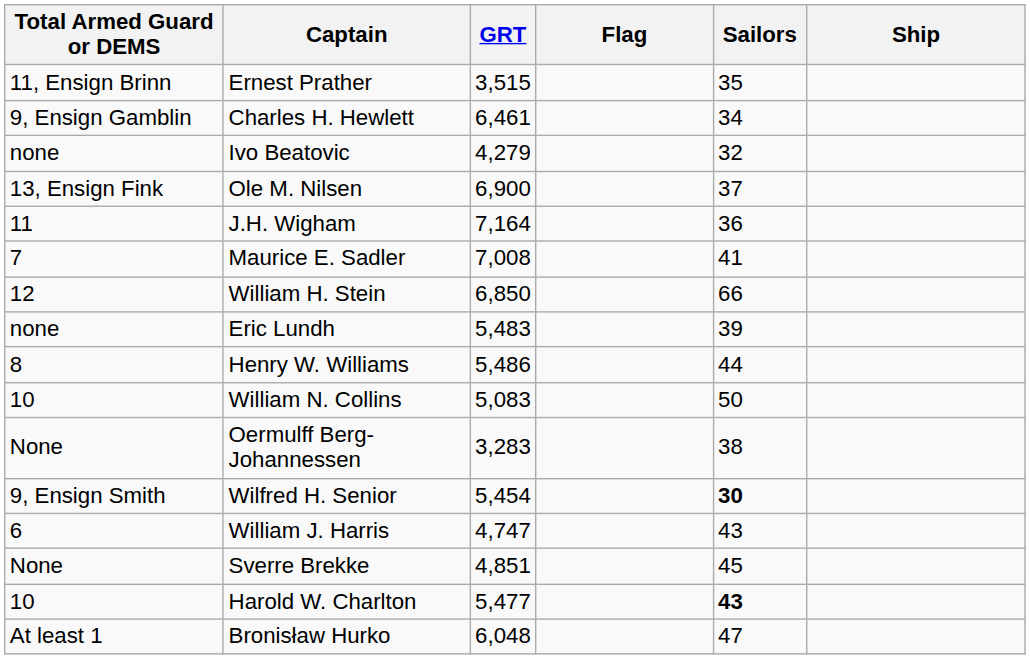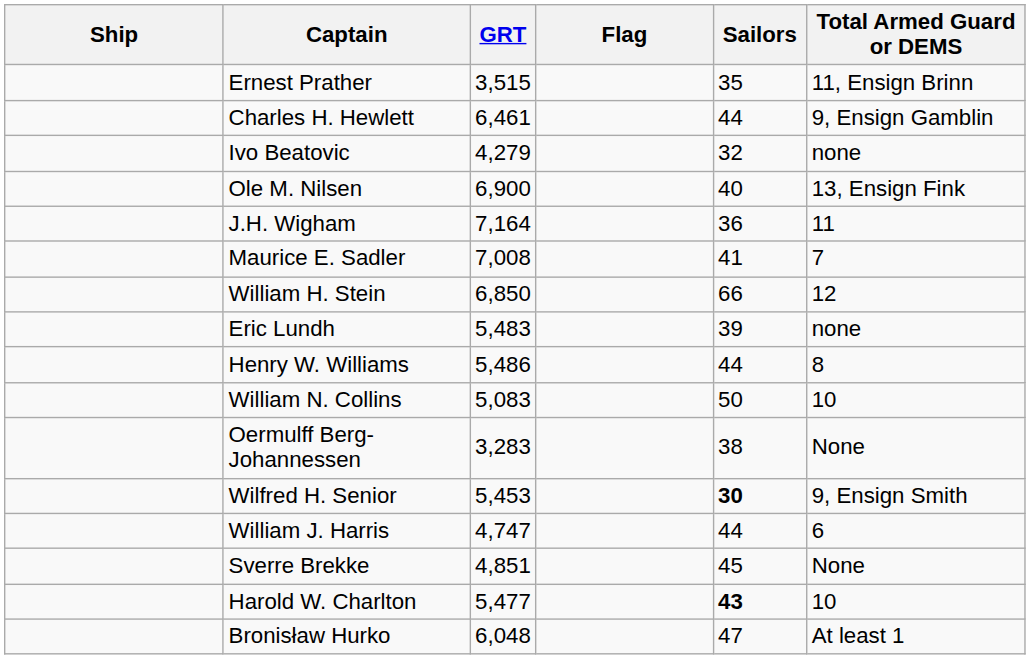 <table class="wikitable sortable">
 <tr>
-<th scope="col" width="150px">Total Armed Guard or DEMS</th>
+<th scope="col" width="150px">Ship</th>
 <th scope="col" width="170px">Captain</th>
 <th scope="col" width="30px"><a href='#'>GRT</a></th>
 <th scope="col" width="120px">Flag</th>
 <th scope="col" width="60px">Sailors</th>
-<th scope="col" width="150px">Ship</th>
+<th scope="col" width="150px">Total Armed Guard or DEMS</th>
 </tr>
 <tr>
-<td>11, Ensign Brinn</td>
+<td></td>
 <td>Ernest Prather</td>
 <td align="left">3,515</td>
 <td></td>
 <td align="left">35</td>
-<td></td>
+<td>11, Ensign Brinn</td>
 </tr>
 <tr>
-<td>9, Ensign Gamblin</td>
+<td></td>
 <td>Charles H. Hewlett</td>
 <td align="left">6,461</td>
 <td></td>
-<td align="left">34</td>
-<td></td>
+<td align="left">44</td>
+<td>9, Ensign Gamblin</td>
 </tr>
 <tr>
-<td>none</td>
+<td></td>
 <td>Ivo Beatovic</td>
 <td align="left">4,279</td>
 <td></td>
 <td align="left">32</td>
-<td></td>
+<td>none</td>
 </tr>
 <tr>
-<td>13, Ensign Fink</td>
+<td></td>
 <td>Ole M. Nilsen</td>
 <td align="left">6,900</td>
 <td></td>
-<td align="left">37</td>
-<td></td>
+<td align="left">40</td>
+<td>13, Ensign Fink</td>
 </tr>
 <tr>
-<td>11</td>
+<td></td>
 <td>J.H. Wigham</td>
 <td align="left">7,164</td>
 <td></td>
 <td align="left">36</td>
-<td></td>
+<td>11</td>
 </tr>
 <tr>
-<td>7</td>
+<td></td>
 <td>Maurice E. Sadler</td>
 <td align="left">7,008</td>
 <td></td>
 <td align="left">41</td>
-<td></td>
+<td>7</td>
 </tr>
 <tr>
-<td>12</td>
+<td></td>
 <td>William H. Stein</td>
 <td align="left">6,850</td>
 <td></td>
 <td align="left">66</td>
-<td></td>
+<td>12</td>
 </tr>
 <tr>
-<td>none</td>
+<td></td>
 <td>Eric Lundh</td>
 <td align="left">5,483</td>
 <td></td>
 <td align="left">39</td>
-<td></td>
+<td>none</td>
 </tr>
 <tr>
-<td>8</td>
+<td></td>
 <td>Henry W. Williams</td>
 <td align="left">5,486</td>
 <td></td>
 <td align="lefht">44</td>
-<td></td>
+<td>8</td>
 </tr>
 <tr>
-<td>10</td>
+<td></td>
 <td>William N. Collins</td>
 <td align="left">5,083</td>
 <td></td>
 <td align="left">50</td>
-<td></td>
+<td>10</td>
 </tr>
 <tr>
-<td>None</td>
+<td></td>
 <td>Oermulff Berg-Johannessen</td>
 <td align="left">3,283</td>
 <td></td>
 <td align="left">38</td>
-<td></td>
+<td>None</td>
 </tr>
 <tr>
-<td>9, Ensign Smith</td>
+<td></td>
 <td>Wilfred H. Senior</td>
-<td align="left">5,454</td>
+<td align="left">5,453</td>
 <td></td>
 <td align="left"><strong>30</strong></td>
-<td></td>
+<td>9, Ensign Smith</td>
 </tr>
 <tr>
-<td>6</td>
+<td></td>
 <td>William J. Harris</td>
 <td align="left">4,747</td>
 <td></td>
-<td align="left">43</td>
-<td></td>
+<td align="left">44</td>
+<td>6</td>
 </tr>
 <tr>
-<td>None</td>
+<td></td>
 <td>Sverre Brekke</td>
 <td align="left">4,851</td>
 <td></td>
 <td align="left">45</td>
-<td></td>
+<td>None</td>
 </tr>
 <tr>
-<td>10</td>
+<td></td>
 <td>Harold W. Charlton</td>
 <td align="left">5,477</td>
 <td></td>
 <td align="left"><strong>43</strong></td>
-<td></td>
+<td>10</td>
 </tr>
 <tr>
-<td>At least 1</td>
+<td></td>
 <td>Bronisław Hurko</td>
 <td align="left">6,048</td>
 <td></td>
 <td align="left">47</td>
-<td></td>
+<td>At least 1</td>
 </tr>
 </table>
